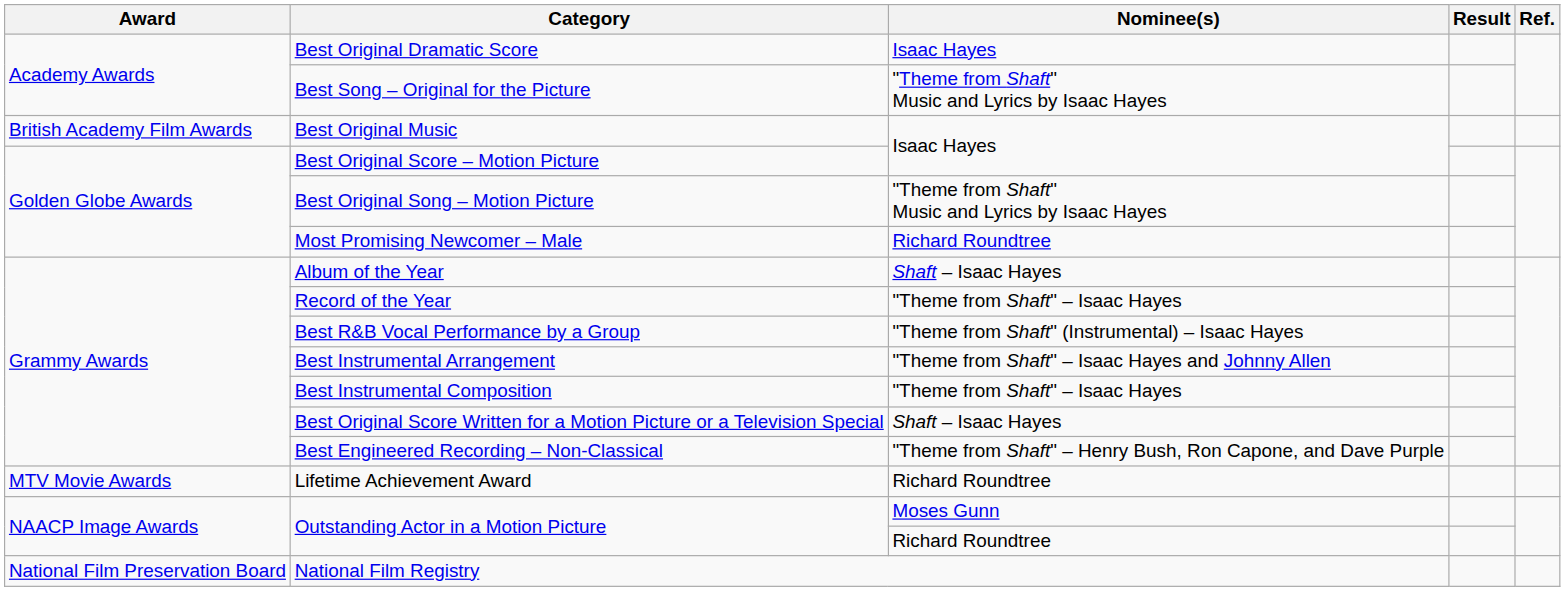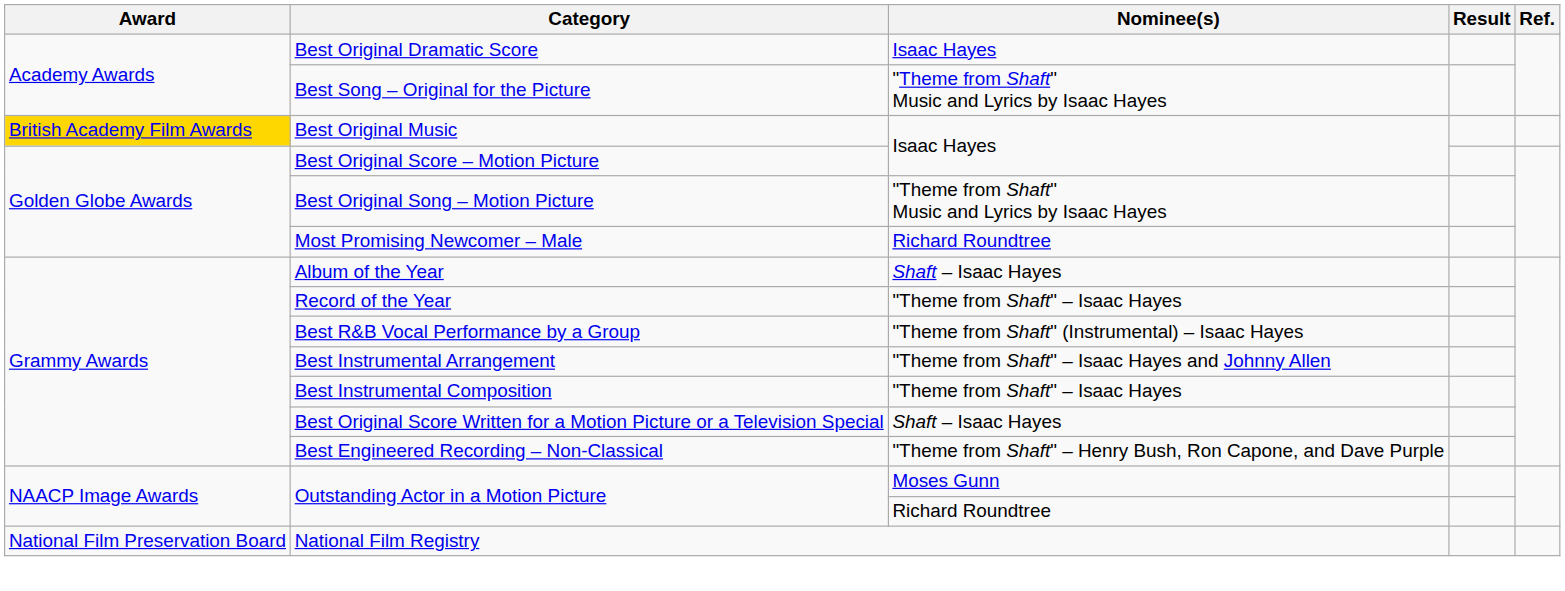 <table class="wikitable plainrowheaders">
 <tr>
 <th>Award</th>
 <th>Category</th>
 <th>Nominee(s)</th>
 <th>Result</th>
 <th>Ref.</th>
 </tr>
 <tr>
 <td rowspan="2"><a href='#'>Academy Awards</a></td>
 <td><a href='#'>Best Original Dramatic Score</a></td>
 <td><a href='#'>Isaac Hayes</a></td>
 <td></td>
 <td align="center" rowspan="2"></td>
 </tr>
 <tr>
 <td><a href='#'>Best Song – Original for the Picture</a></td>
 <td>"<a href='#'>Theme from <em>Shaft</em></a>" <br> Music and Lyrics by Isaac Hayes</td>
 <td></td>
 </tr>
 <tr>
-<td><a href='#'>British Academy Film Awards</a></td>
+<td style="background: gold;"><a href='#'>British Academy Film Awards</a></td>
 <td><a href='#'>Best Original Music</a></td>
 <td rowspan="2">Isaac Hayes</td>
 <td></td>
 <td align="center"></td>
 </tr>
 <tr>
 <td rowspan="3"><a href='#'>Golden Globe Awards</a></td>
 <td><a href='#'>Best Original Score – Motion Picture</a></td>
 <td></td>
 <td align="center" rowspan="3"></td>
 </tr>
 <tr>
 <td><a href='#'>Best Original Song – Motion Picture</a></td>
 <td>"Theme from <em>Shaft</em>" <br> Music and Lyrics by Isaac Hayes</td>
 <td></td>
 </tr>
 <tr>
 <td><a href='#'>Most Promising Newcomer – Male</a></td>
 <td><a href='#'>Richard Roundtree</a></td>
 <td></td>
 </tr>
 <tr>
 <td rowspan="7"><a href='#'>Grammy Awards</a></td>
 <td><a href='#'>Album of the Year</a></td>
 <td><em><a href='#'>Shaft</a></em> – Isaac Hayes</td>
 <td></td>
 <td align="center" rowspan="7"></td>
 </tr>
 <tr>
 <td><a href='#'>Record of the Year</a></td>
 <td>"Theme from <em>Shaft</em>" – Isaac Hayes</td>
 <td></td>
 </tr>
 <tr>
 <td><a href='#'>Best R&B Vocal Performance by a Group</a></td>
 <td>"Theme from <em>Shaft</em>" (Instrumental) – Isaac Hayes</td>
 <td></td>
 </tr>
 <tr>
 <td><a href='#'>Best Instrumental Arrangement</a></td>
 <td>"Theme from <em>Shaft</em>" – Isaac Hayes and <a href='#'>Johnny Allen</a></td>
 <td></td>
 </tr>
 <tr>
 <td><a href='#'>Best Instrumental Composition</a></td>
 <td>"Theme from <em>Shaft</em>" – Isaac Hayes</td>
 <td></td>
 </tr>
 <tr>
 <td><a href='#'>Best Original Score Written for a Motion Picture or a Television Special</a></td>
 <td><em>Shaft</em> – Isaac Hayes</td>
 <td></td>
 </tr>
 <tr>
 <td><a href='#'>Best Engineered Recording – Non-Classical</a></td>
 <td>"Theme from <em>Shaft</em>" – Henry Bush, Ron Capone, and Dave Purple</td>
 <td></td>
 </tr>
 <tr>
-<td><a href='#'>MTV Movie Awards</a></td>
-<td>Lifetime Achievement Award</td>
-<td>Richard Roundtree</td>
-<td></td>
-<td align="center"></td>
-</tr>
-<tr>
 <td rowspan="2"><a href='#'>NAACP Image Awards</a></td>
 <td rowspan="2"><a href='#'>Outstanding Actor in a Motion Picture</a></td>
 <td><a href='#'>Moses Gunn</a></td>
 <td></td>
 <td align="center" rowspan="2"></td>
 </tr>
 <tr>
 <td>Richard Roundtree</td>
 <td></td>
 </tr>
 <tr>
 <td><a href='#'>National Film Preservation Board</a></td>
 <td colspan="2"><a href='#'>National Film Registry</a></td>
 <td></td>
 <td align="center"></td>
 </tr>
 </table>
